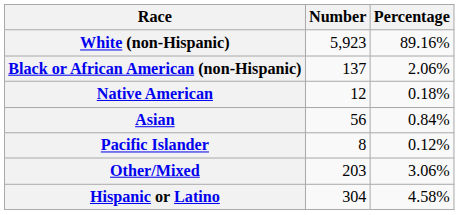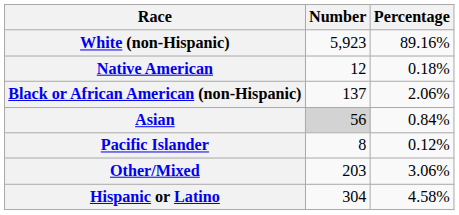 <table class="wikitable" style="text-align:right">
 <tr>
 <th scope="col">Race</th>
 <th scope="col">Number</th>
 <th scope="col">Percentage</th>
 </tr>
 <tr>
 <th scope="row"><a href='#'>White</a> (non-Hispanic)</th>
 <td>5,923</td>
 <td>89.16%</td>
 </tr>
 <tr>
+<th scope="row"><a href='#'>Native American</a></th>
+<td>12</td>
+<td>0.18%</td>
+</tr>
+<tr>
 <th scope="row"><a href='#'>Black or African American</a> (non-Hispanic)</th>
 <td>137</td>
 <td>2.06%</td>
 </tr>
 <tr>
-<th scope="row"><a href='#'>Native American</a></th>
-<td>12</td>
-<td>0.18%</td>
-</tr>
-<tr>
 <th scope="row"><a href='#'>Asian</a></th>
-<td>56</td>
+<td style="background: lightgrey;">56</td>
 <td>0.84%</td>
 </tr>
 <tr>
 <th scope="row"><a href='#'>Pacific Islander</a></th>
 <td>8</td>
 <td>0.12%</td>
 </tr>
 <tr>
 <th scope="row"><a href='#'>Other/Mixed</a></th>
 <td>203</td>
 <td>3.06%</td>
 </tr>
 <tr>
 <th scope="row"><a href='#'>Hispanic</a> or <a href='#'>Latino</a></th>
 <td>304</td>
 <td>4.58%</td>
 </tr>
 </table>
